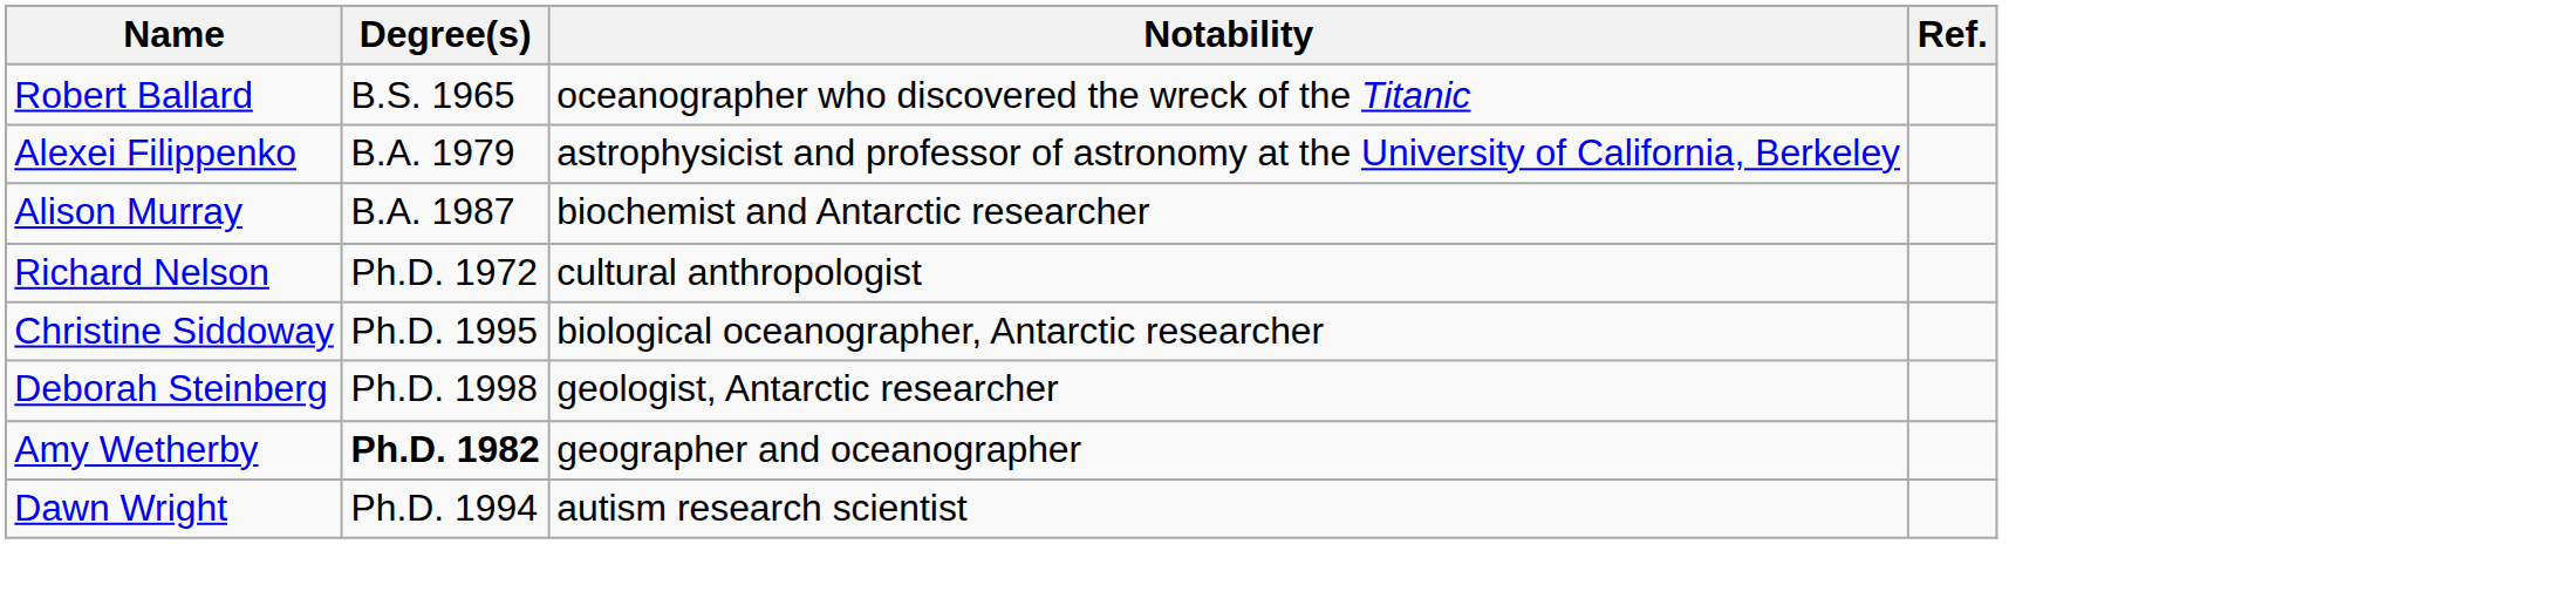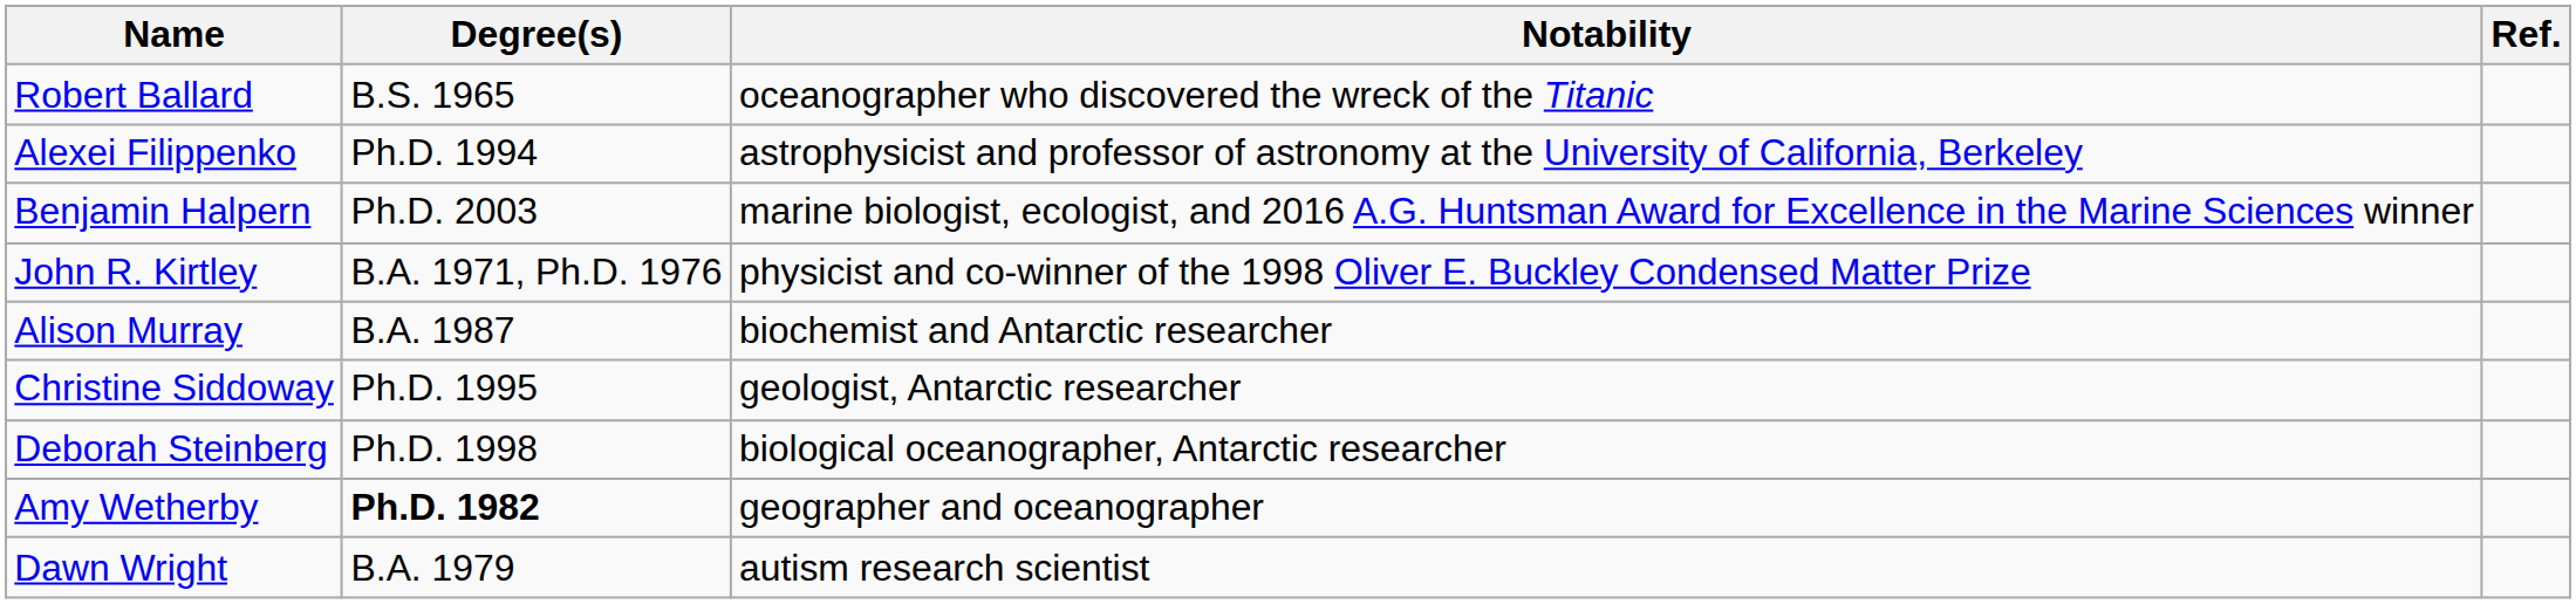 <table class = "wikitable sortable">
 <tr>
 <th scope = "col">Name</th>
 <th scope = "col" class="unsortable">Degree(s)</th>
 <th scope = "col" class="unsortable">Notability</th>
 <th scope = "col" class="unsortable">Ref.</th>
 </tr>
 <tr>
 <td data-sort-value="Ballard, Robert"><a href='#'>Robert Ballard</a></td>
 <td>B.S. 1965</td>
 <td>oceanographer who discovered the wreck of the <em><a href='#'>Titanic</a></em></td>
 <td></td>
 </tr>
 <tr>
 <td data-sort-value="Filippenko, Alexei"><a href='#'>Alexei Filippenko</a></td>
-<td>B.A. 1979</td>
+<td>Ph.D. 1994</td>
 <td>astrophysicist and professor of astronomy at the <a href='#'>University of California, Berkeley</a></td>
+<td></td>
+</tr>
+<tr>
+<td data-sort-value="Halpern, Benjamin"><a href='#'>Benjamin Halpern</a></td>
+<td>Ph.D. 2003</td>
+<td>marine biologist, ecologist, and 2016 <a href='#'>A.G. Huntsman Award for Excellence in the Marine Sciences</a> winner</td>
+<td></td>
+</tr>
+<tr>
+<td data-sort-value="Kirtley, John R."><a href='#'>John R. Kirtley</a></td>
+<td>B.A. 1971, Ph.D. 1976</td>
+<td>physicist and co-winner of the 1998 <a href='#'>Oliver E. Buckley Condensed Matter Prize</a></td>
 <td></td>
 </tr>
 <tr>
 <td data-sort-value="Murray, Alison"><a href='#'>Alison Murray</a></td>
 <td>B.A. 1987</td>
 <td>biochemist and Antarctic researcher</td>
 <td></td>
 </tr>
 <tr>
-<td data-sort-value="Nelson, Richard"><a href='#'>Richard Nelson</a></td>
-<td>Ph.D. 1972</td>
-<td>cultural anthropologist</td>
-<td></td>
-</tr>
-<tr>
 <td data-sort-value="Siddoway, Christine"><a href='#'>Christine Siddoway</a></td>
 <td>Ph.D. 1995</td>
-<td>biological oceanographer, Antarctic researcher</td>
+<td>geologist, Antarctic researcher</td>
 <td></td>
 </tr>
 <tr>
 <td data-sort-value="Steinberg, Deborah"><a href='#'>Deborah Steinberg</a></td>
 <td>Ph.D. 1998</td>
-<td>geologist, Antarctic researcher</td>
+<td>biological oceanographer, Antarctic researcher</td>
 <td></td>
 </tr>
 <tr>
 <td data-sort-value="Wetherby, Amy"><a href='#'>Amy Wetherby</a></td>
 <td><strong>Ph.D. 1982</strong></td>
 <td>geographer and oceanographer</td>
 <td></td>
 </tr>
 <tr>
 <td data-sort-value="Wright, Dawn"><a href='#'>Dawn Wright</a></td>
-<td>Ph.D. 1994</td>
+<td>B.A. 1979</td>
 <td>autism research scientist</td>
 <td></td>
 </tr>
 </table>
